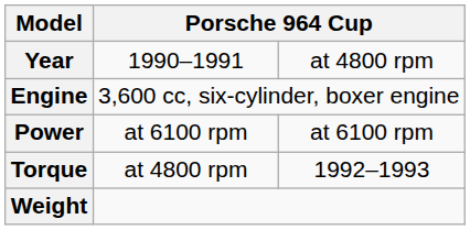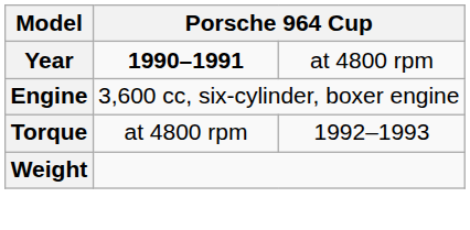 <table class="wikitable" style="text-align:center">
 <tr>
 <th>Model</th>
 <th colspan="2">Porsche 964 Cup</th>
 </tr>
 <tr>
 <th>Year</th>
-<td>1990–1991</td>
+<td><strong>1990–1991</strong></td>
 <td> at 4800 rpm</td>
 </tr>
 <tr>
 <th>Engine</th>
 <td colspan="2">3,600 cc, six-cylinder, boxer engine</td>
-</tr>
-<tr>
-<th>Power</th>
-<td> at 6100 rpm</td>
-<td> at 6100 rpm</td>
 </tr>
 <tr>
 <th>Torque</th>
 <td> at 4800 rpm</td>
 <td>1992–1993</td>
 </tr>
 <tr>
 <th>Weight</th>
 <td colspan="2"></td>
 </tr>
 </table>
